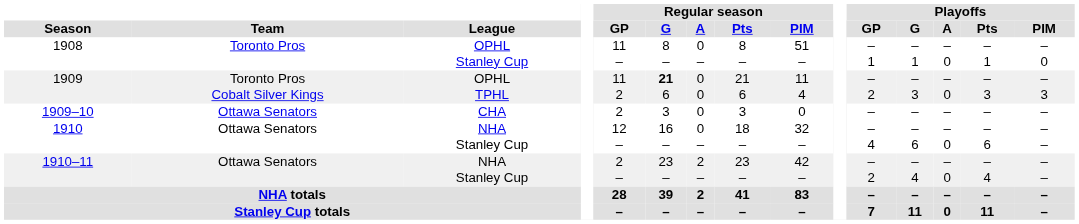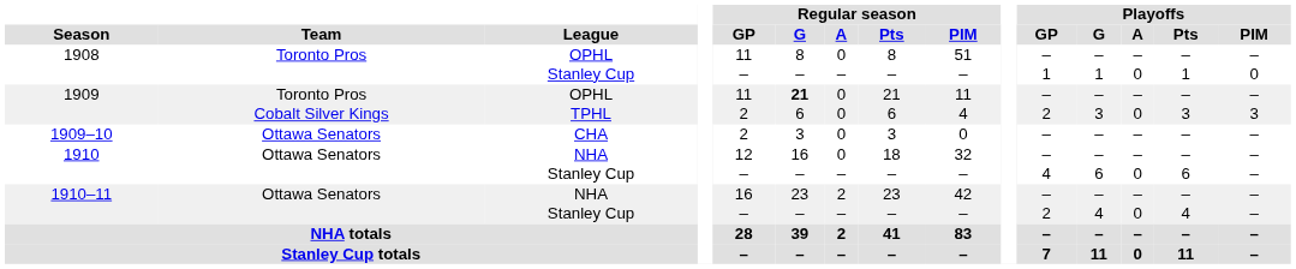 <table BORDER="0" CELLPADDING="1" CELLSPACING="0" width="65%" style="text-align:center">
 <tr bgcolor="#e0e0e0">
 <th colspan="3" bgcolor="#ffffff"> </th>
 <th rowspan="99" bgcolor="#ffffff"> </th>
 <th colspan="5">Regular season</th>
 <th rowspan="99" bgcolor="#ffffff"> </th>
 <th colspan="5">Playoffs</th>
 </tr>
 <tr bgcolor="#e0e0e0">
 <th>Season</th>
 <th>Team</th>
 <th>League</th>
 <th>GP</th>
 <th><a href='#'>G</a></th>
 <th><a href='#'>A</a></th>
 <th><a href='#'>Pts</a></th>
 <th><a href='#'>PIM</a></th>
 <th>GP</th>
 <th>G</th>
 <th>A</th>
 <th>Pts</th>
 <th>PIM</th>
 </tr>
 <tr ALIGN="center">
 <td>1908</td>
 <td><a href='#'>Toronto Pros</a></td>
 <td><a href='#'>OPHL</a></td>
 <td>11</td>
 <td>8</td>
 <td>0</td>
 <td>8</td>
 <td>51</td>
 <td>–</td>
 <td>–</td>
 <td>–</td>
 <td>–</td>
 <td>–</td>
 </tr>
 <tr ALIGN="center">
 <td></td>
 <td></td>
 <td><a href='#'>Stanley Cup</a></td>
 <td>–</td>
 <td>–</td>
 <td>–</td>
 <td>–</td>
 <td>–</td>
 <td>1</td>
 <td>1</td>
 <td>0</td>
 <td>1</td>
 <td>0</td>
 </tr>
 <tr ALIGN="center" bgcolor="#f0f0f0">
 <td>1909</td>
 <td>Toronto Pros</td>
 <td>OPHL</td>
 <td>11</td>
 <td><strong>21</strong></td>
 <td>0</td>
 <td>21</td>
 <td>11</td>
 <td>–</td>
 <td>–</td>
 <td>–</td>
 <td>–</td>
 <td>–</td>
 </tr>
 <tr ALIGN="center" bgcolor="#f0f0f0">
 <td></td>
 <td><a href='#'>Cobalt Silver Kings</a></td>
 <td><a href='#'>TPHL</a></td>
 <td>2</td>
 <td>6</td>
 <td>0</td>
 <td>6</td>
 <td>4</td>
 <td>2</td>
 <td>3</td>
 <td>0</td>
 <td>3</td>
 <td>3</td>
 </tr>
 <tr ALIGN="center">
 <td><a href='#'>1909–10</a></td>
 <td><a href='#'>Ottawa Senators</a></td>
 <td><a href='#'>CHA</a></td>
 <td>2</td>
 <td>3</td>
 <td>0</td>
 <td>3</td>
 <td>0</td>
 <td>–</td>
 <td>–</td>
 <td>–</td>
 <td>–</td>
 <td>–</td>
 </tr>
 <tr ALIGN="center">
 <td><a href='#'>1910</a></td>
 <td>Ottawa Senators</td>
 <td><a href='#'>NHA</a></td>
 <td>12</td>
 <td>16</td>
 <td>0</td>
 <td>18</td>
 <td>32</td>
 <td>–</td>
 <td>–</td>
 <td>–</td>
 <td>–</td>
 <td>–</td>
 </tr>
 <tr ALIGN="center">
 <td></td>
 <td></td>
 <td>Stanley Cup</td>
 <td>–</td>
 <td>–</td>
 <td>–</td>
 <td>–</td>
 <td>–</td>
 <td>4</td>
 <td>6</td>
 <td>0</td>
 <td>6</td>
 <td>–</td>
 </tr>
 <tr ALIGN="center" bgcolor="#f0f0f0">
 <td><a href='#'>1910–11</a></td>
 <td>Ottawa Senators</td>
 <td>NHA</td>
-<td>2</td>
+<td>16</td>
 <td>23</td>
 <td>2</td>
 <td>23</td>
 <td>42</td>
 <td>–</td>
 <td>–</td>
 <td>–</td>
 <td>–</td>
 <td>–</td>
 </tr>
 <tr ALIGN="center" bgcolor="#f0f0f0">
 <td></td>
 <td></td>
 <td>Stanley Cup</td>
 <td>–</td>
 <td>–</td>
 <td>–</td>
 <td>–</td>
 <td>–</td>
 <td>2</td>
 <td>4</td>
 <td>0</td>
 <td>4</td>
 <td>–</td>
 </tr>
 <tr ALIGN="center" bgcolor="#e0e0e0">
 <th colspan="3" align="center"><a href='#'>NHA</a> totals</th>
 <th>28</th>
 <th>39</th>
 <th>2</th>
 <th>41</th>
 <th>83</th>
 <th>–</th>
 <th>–</th>
 <th>–</th>
 <th>–</th>
 <th>–</th>
 </tr>
 <tr ALIGN="center" bgcolor="#e0e0e0">
 <th colspan="3" align="center"><a href='#'>Stanley Cup</a> totals</th>
 <th>–</th>
 <th>–</th>
 <th>–</th>
 <th>–</th>
 <th>–</th>
 <th>7</th>
 <th>11</th>
 <th>0</th>
 <th>11</th>
 <th>–</th>
 </tr>
 </table>
